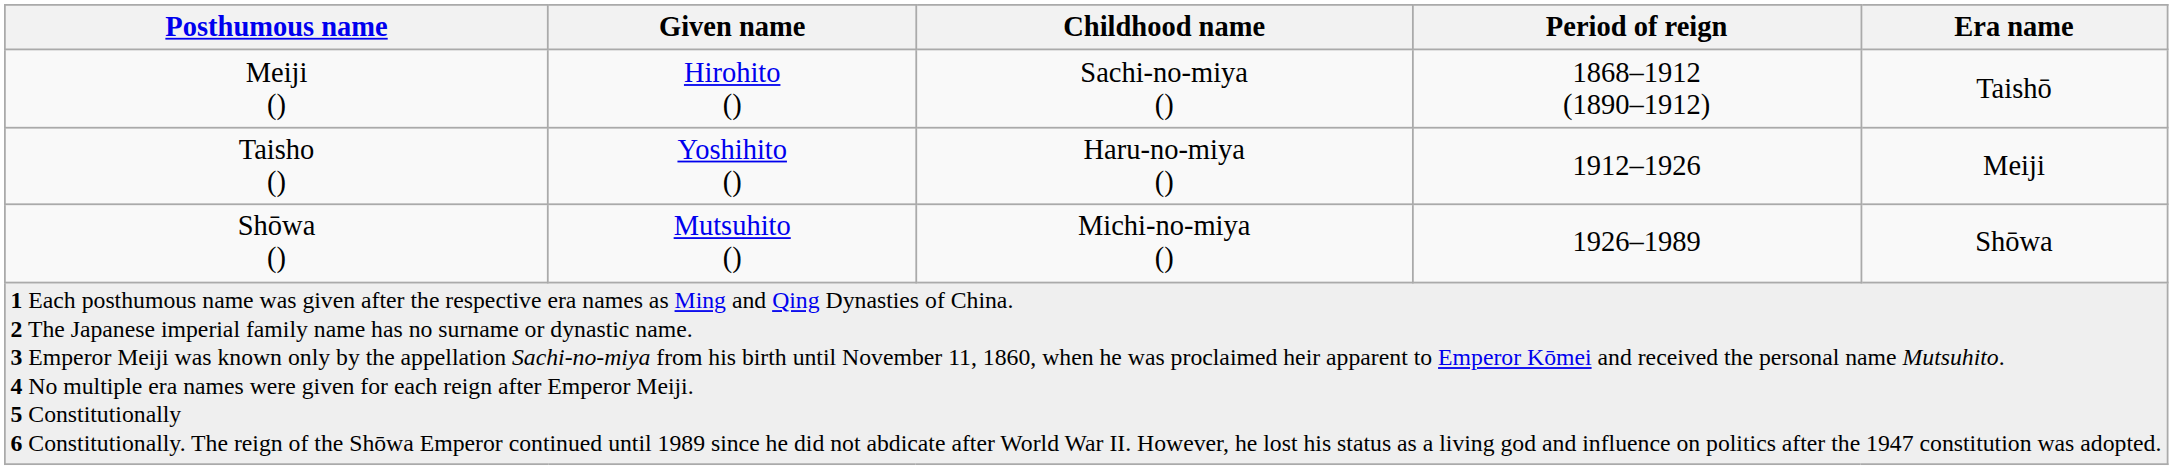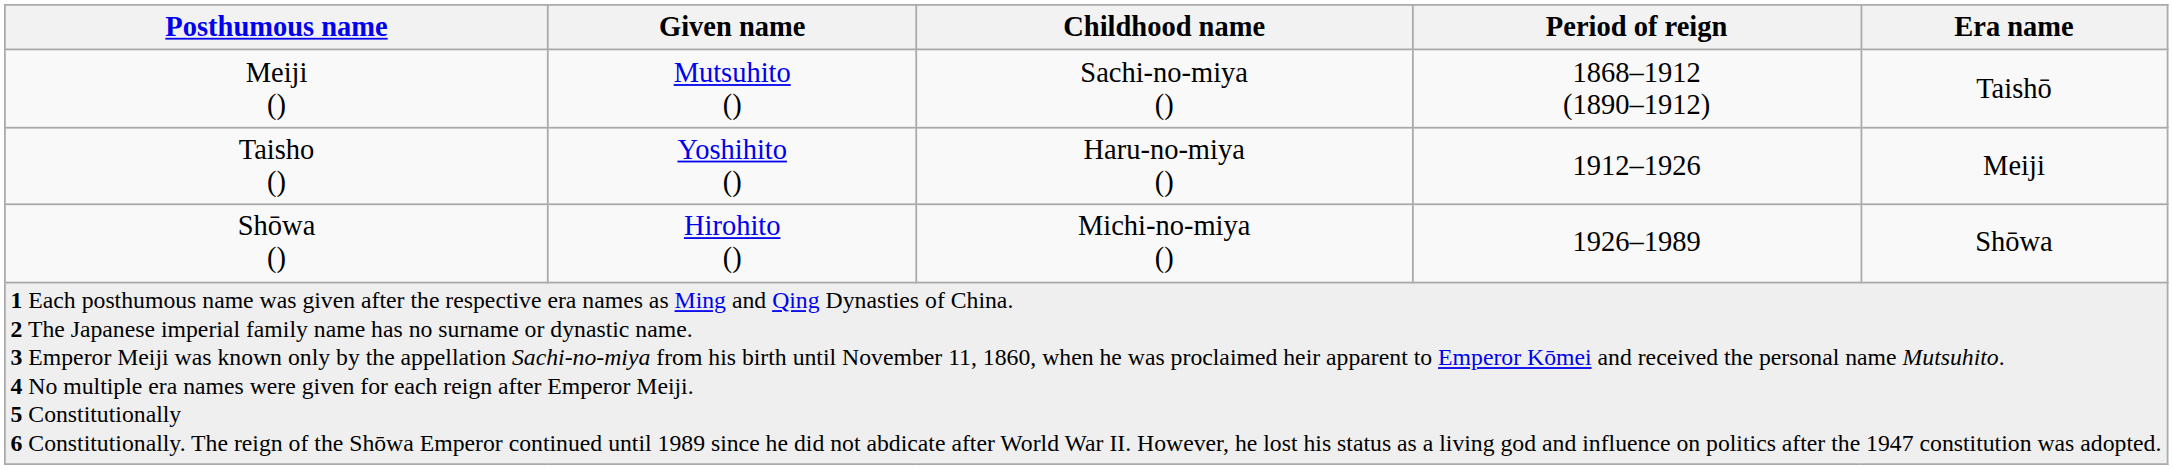 <table class="wikitable">
 <tr>
 <th><a href='#'>Posthumous name</a></th>
 <th>Given name</th>
 <th>Childhood name</th>
 <th>Period of reign</th>
 <th>Era name</th>
 </tr>
 <tr align="center">
 <td>Meiji<br>()</td>
-<td><a href='#'>Hirohito</a><br>()</td>
+<td><a href='#'>Mutsuhito</a><br>()</td>
 <td>Sachi-no-miya<br>()</td>
 <td>1868–1912<br>(1890–1912)</td>
 <td>Taishō</td>
 </tr>
 <tr align="center">
 <td>Taisho<br>()</td>
 <td><a href='#'>Yoshihito</a><br>()</td>
 <td>Haru-no-miya<br>()</td>
 <td>1912–1926</td>
 <td>Meiji</td>
 </tr>
 <tr align="center">
 <td>Shōwa<br>()</td>
-<td><a href='#'>Mutsuhito</a><br>()</td>
+<td><a href='#'>Hirohito</a><br>()</td>
 <td>Michi-no-miya<br>()</td>
 <td>1926–1989</td>
 <td>Shōwa</td>
 </tr>
 <tr style="background:#efefef">
 <td colspan=6 style="font-size:smaller"><strong>1</strong> Each posthumous name was given after the respective era names as <a href='#'>Ming</a> and <a href='#'>Qing</a> Dynasties of China.<br><strong>2</strong> The Japanese imperial family name has no surname or dynastic name.<br><strong>3</strong> Emperor Meiji was known only by the appellation <em>Sachi-no-miya</em> from his birth until November 11, 1860, when he was proclaimed heir apparent to <a href='#'>Emperor Kōmei</a> and received the personal name <em>Mutsuhito</em>.<br><strong>4</strong> No multiple era names were given for each reign after Emperor Meiji.<br><strong>5</strong> Constitutionally<br><strong>6</strong> Constitutionally. The reign of the Shōwa Emperor continued until 1989 since he did not abdicate after World War II. However, he lost his status as a living god and influence on politics after the 1947 constitution was adopted.</td>
 </tr>
 </table>
